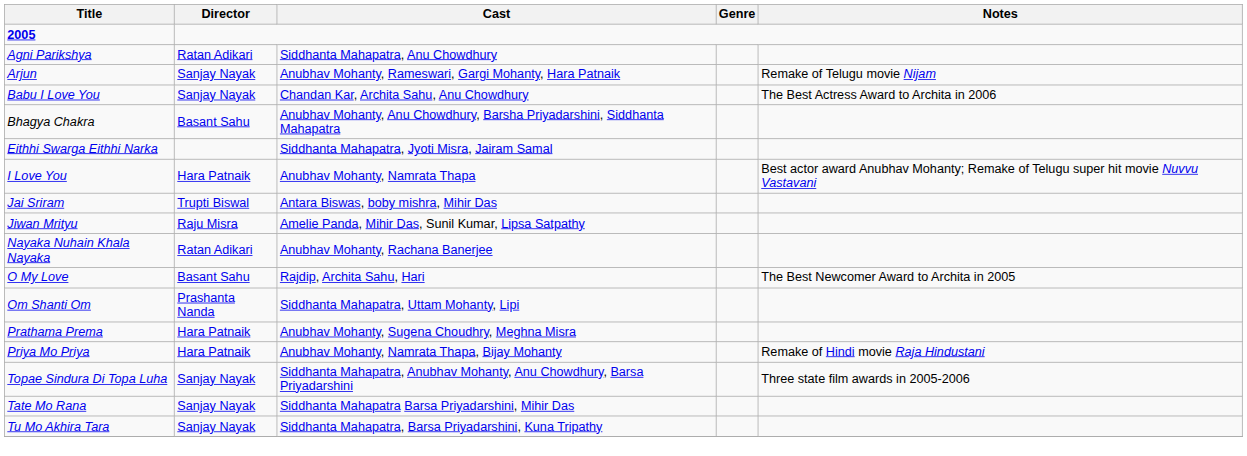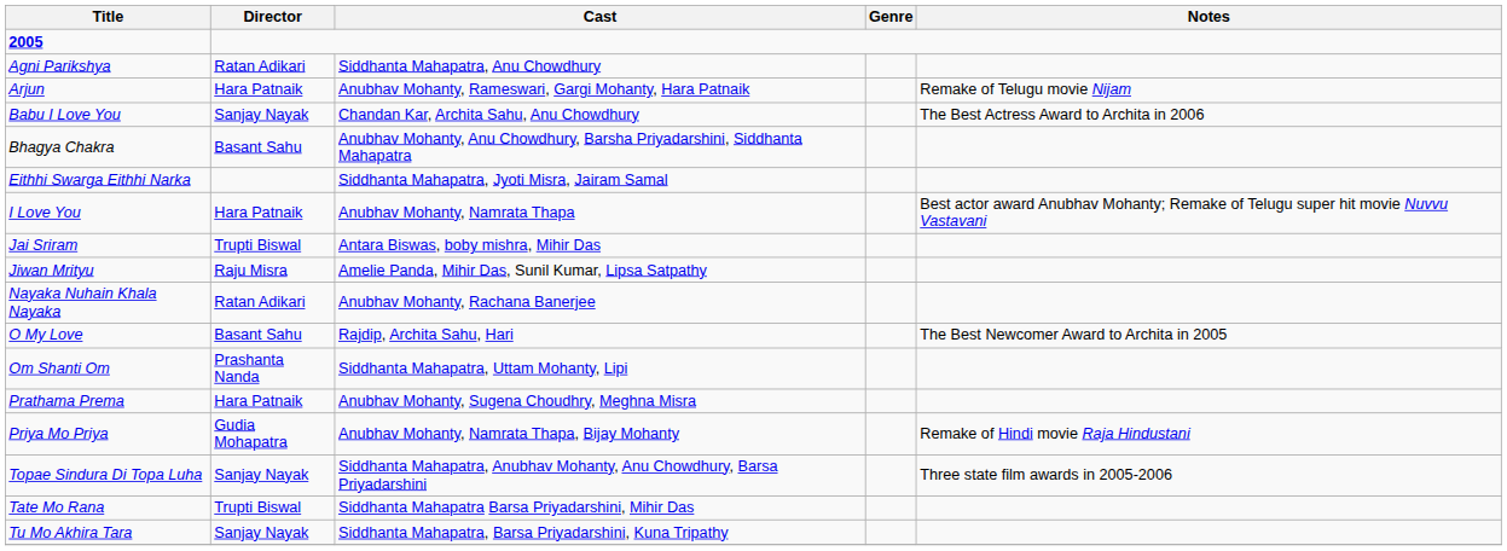 <table class="wikitable sortable">
 <tr>
 <th>Title</th>
 <th>Director</th>
 <th>Cast</th>
 <th>Genre</th>
 <th>Notes</th>
 </tr>
 <tr>
 <td><strong><a href='#'>2005</a></strong></td>
 </tr>
 <tr>
 <td><em><a href='#'>Agni Parikshya</a></em></td>
 <td><a href='#'>Ratan Adikari</a></td>
 <td><a href='#'>Siddhanta Mahapatra</a>, <a href='#'>Anu Chowdhury</a></td>
 <td></td>
 <td></td>
 </tr>
 <tr>
 <td><em><a href='#'>Arjun</a></em></td>
-<td><a href='#'>Sanjay Nayak</a></td>
+<td><a href='#'>Hara Patnaik</a></td>
 <td><a href='#'>Anubhav Mohanty</a>, <a href='#'>Rameswari</a>, <a href='#'>Gargi Mohanty</a>, <a href='#'>Hara Patnaik</a></td>
 <td></td>
 <td>Remake of Telugu movie <em><a href='#'>Nijam</a></em></td>
 </tr>
 <tr>
 <td><em><a href='#'>Babu I Love You</a></em> </td>
 <td><a href='#'>Sanjay Nayak</a></td>
 <td><a href='#'>Chandan Kar</a>, <a href='#'>Archita Sahu</a>, <a href='#'>Anu Chowdhury</a></td>
 <td></td>
 <td>The Best Actress Award to Archita in 2006</td>
 </tr>
 <tr>
 <td><em>Bhagya Chakra</em></td>
 <td><a href='#'>Basant Sahu</a></td>
 <td><a href='#'>Anubhav Mohanty</a>, <a href='#'>Anu Chowdhury</a>, <a href='#'>Barsha Priyadarshini</a>, <a href='#'>Siddhanta Mahapatra</a></td>
 <td></td>
 <td></td>
 </tr>
 <tr>
 <td><em><a href='#'>Eithhi Swarga Eithhi Narka</a></em></td>
 <td></td>
 <td><a href='#'>Siddhanta Mahapatra</a>, <a href='#'>Jyoti Misra</a>, <a href='#'>Jairam Samal</a></td>
 <td></td>
 <td></td>
 </tr>
 <tr>
 <td><em><a href='#'>I Love You</a></em></td>
 <td><a href='#'>Hara Patnaik</a></td>
 <td><a href='#'>Anubhav Mohanty</a>, <a href='#'>Namrata Thapa</a></td>
 <td></td>
 <td>Best actor award Anubhav Mohanty; Remake of Telugu super hit movie <em><a href='#'>Nuvvu Vastavani</a></em></td>
 </tr>
 <tr>
 <td><em><a href='#'>Jai Sriram</a></em></td>
 <td><a href='#'>Trupti Biswal</a></td>
 <td><a href='#'>Antara Biswas</a>, <a href='#'>boby mishra</a>, <a href='#'>Mihir Das</a></td>
 <td></td>
 <td></td>
 </tr>
 <tr>
 <td><em><a href='#'>Jiwan Mrityu</a></em></td>
 <td><a href='#'>Raju Misra</a></td>
 <td><a href='#'>Amelie Panda</a>, <a href='#'>Mihir Das</a>, Sunil Kumar, <a href='#'>Lipsa Satpathy</a></td>
 <td></td>
 <td></td>
 </tr>
 <tr>
 <td><em><a href='#'>Nayaka Nuhain Khala Nayaka</a></em></td>
 <td><a href='#'>Ratan Adikari</a></td>
 <td><a href='#'>Anubhav Mohanty</a>, <a href='#'>Rachana Banerjee</a></td>
 <td></td>
 <td></td>
 </tr>
 <tr>
 <td><em><a href='#'>O My Love</a></em> </td>
 <td><a href='#'>Basant Sahu</a></td>
 <td><a href='#'>Rajdip</a>, <a href='#'>Archita Sahu</a>, <a href='#'>Hari</a></td>
 <td></td>
 <td>The Best Newcomer Award to Archita in 2005</td>
 </tr>
 <tr>
 <td><em><a href='#'>Om Shanti Om</a></em></td>
 <td><a href='#'>Prashanta Nanda</a></td>
 <td><a href='#'>Siddhanta Mahapatra</a>, <a href='#'>Uttam Mohanty</a>, <a href='#'>Lipi</a></td>
 <td></td>
 <td></td>
 </tr>
 <tr>
 <td><em><a href='#'>Prathama Prema</a></em> </td>
 <td><a href='#'>Hara Patnaik</a></td>
 <td><a href='#'>Anubhav Mohanty</a>, <a href='#'>Sugena Choudhry</a>, <a href='#'>Meghna Misra</a></td>
 <td></td>
 <td></td>
 </tr>
 <tr>
 <td><em><a href='#'>Priya Mo Priya</a></em></td>
-<td><a href='#'>Hara Patnaik</a></td>
+<td><a href='#'>Gudia Mohapatra</a></td>
 <td><a href='#'>Anubhav Mohanty</a>, <a href='#'>Namrata Thapa</a>, <a href='#'>Bijay Mohanty</a></td>
 <td></td>
 <td>Remake of <a href='#'>Hindi</a> movie <em><a href='#'>Raja Hindustani</a></em></td>
 </tr>
 <tr>
 <td><em><a href='#'>Topae Sindura Di Topa Luha</a></em></td>
 <td><a href='#'>Sanjay Nayak</a></td>
 <td><a href='#'>Siddhanta Mahapatra</a>, <a href='#'>Anubhav Mohanty</a>, <a href='#'>Anu Chowdhury</a>, <a href='#'>Barsa Priyadarshini</a></td>
 <td></td>
 <td>Three state film awards in 2005-2006</td>
 </tr>
 <tr>
 <td><em><a href='#'>Tate Mo Rana</a></em></td>
-<td><a href='#'>Sanjay Nayak</a></td>
+<td><a href='#'>Trupti Biswal</a></td>
 <td><a href='#'>Siddhanta Mahapatra</a> <a href='#'>Barsa Priyadarshini</a>, <a href='#'>Mihir Das</a></td>
 <td></td>
 <td></td>
 </tr>
 <tr>
 <td><em><a href='#'>Tu Mo Akhira Tara</a></em></td>
 <td><a href='#'>Sanjay Nayak</a></td>
 <td><a href='#'>Siddhanta Mahapatra</a>, <a href='#'>Barsa Priyadarshini</a>, <a href='#'>Kuna Tripathy</a></td>
 <td></td>
 <td></td>
 </tr>
 <tr>
 </tr>
 </table>
